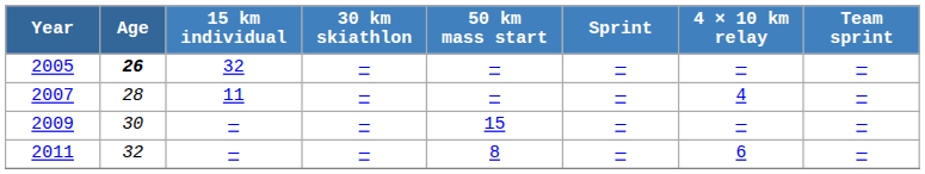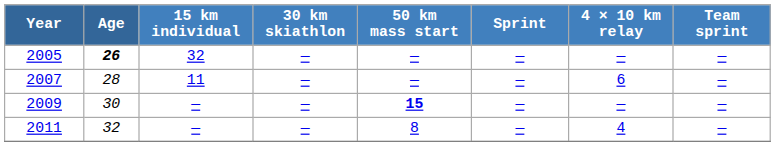 <table class="wikitable" style="font-size:95%; text-align:center; border:grey solid 1px; border-collapse:collapse; background:#ffffff;">
 <tr>
 <th style="background-color:#369; color:white; width:60px;"> Year </th>
 <th style="background-color:#369; color:white; width:40px;"> Age </th>
 <th style="background-color:#4180be; color:white; width:75px;"> 15 km <br> individual </th>
 <th style="background-color:#4180be; color:white; width:75px;"> 30 km <br> skiathlon </th>
 <th style="background-color:#4180be; color:white; width:75px;"> 50 km <br> mass start </th>
 <th style="background-color:#4180be; color:white; width:75px;"> Sprint </th>
 <th style="background-color:#4180be; color:white; width:75px;"> 4 × 10 km <br> relay </th>
 <th style="background-color:#4180be; color:white; width:75px;"> Team <br> sprint </th>
 </tr>
 <tr>
 <td><a href='#'>2005</a></td>
 <td><strong><em>26</em></strong></td>
 <td><a href='#'>32</a></td>
 <td><a href='#'>—</a></td>
 <td><a href='#'>—</a></td>
 <td><a href='#'>—</a></td>
 <td><a href='#'>—</a></td>
 <td><a href='#'>—</a></td>
 </tr>
 <tr>
 <td><a href='#'>2007</a></td>
 <td><em>28</em></td>
 <td><a href='#'>11</a></td>
 <td><a href='#'>—</a></td>
 <td><a href='#'>—</a></td>
 <td><a href='#'>—</a></td>
-<td><a href='#'>4</a></td>
+<td><a href='#'>6</a></td>
 <td><a href='#'>—</a></td>
 </tr>
 <tr>
 <td><a href='#'>2009</a></td>
 <td><em>30</em></td>
 <td><a href='#'>—</a></td>
 <td><a href='#'>—</a></td>
-<td><a href='#'>15</a></td>
+<td><strong><a href='#'>15</a></strong></td>
 <td><a href='#'>—</a></td>
 <td><a href='#'>—</a></td>
 <td><a href='#'>—</a></td>
 </tr>
 <tr>
 <td><a href='#'>2011</a></td>
 <td><em>32</em></td>
 <td><a href='#'>—</a></td>
 <td><a href='#'>—</a></td>
 <td><a href='#'>8</a></td>
 <td><a href='#'>—</a></td>
-<td><a href='#'>6</a></td>
+<td><a href='#'>4</a></td>
 <td><a href='#'>—</a></td>
 </tr>
 <tr>
 </tr>
 </table>
